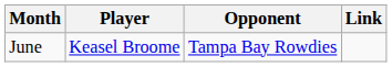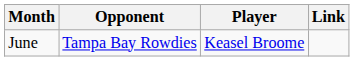 <table class=wikitable>
 <tr>
 <th>Month</th>
+<th>Opponent</th>
 <th>Player</th>
-<th>Opponent</th>
 <th>Link</th>
 </tr>
 <tr>
 <td>June</td>
+<td><a href='#'>Tampa Bay Rowdies</a></td>
 <td> <a href='#'>Keasel Broome</a></td>
-<td><a href='#'>Tampa Bay Rowdies</a></td>
 <td></td>
 </tr>
 </table>
